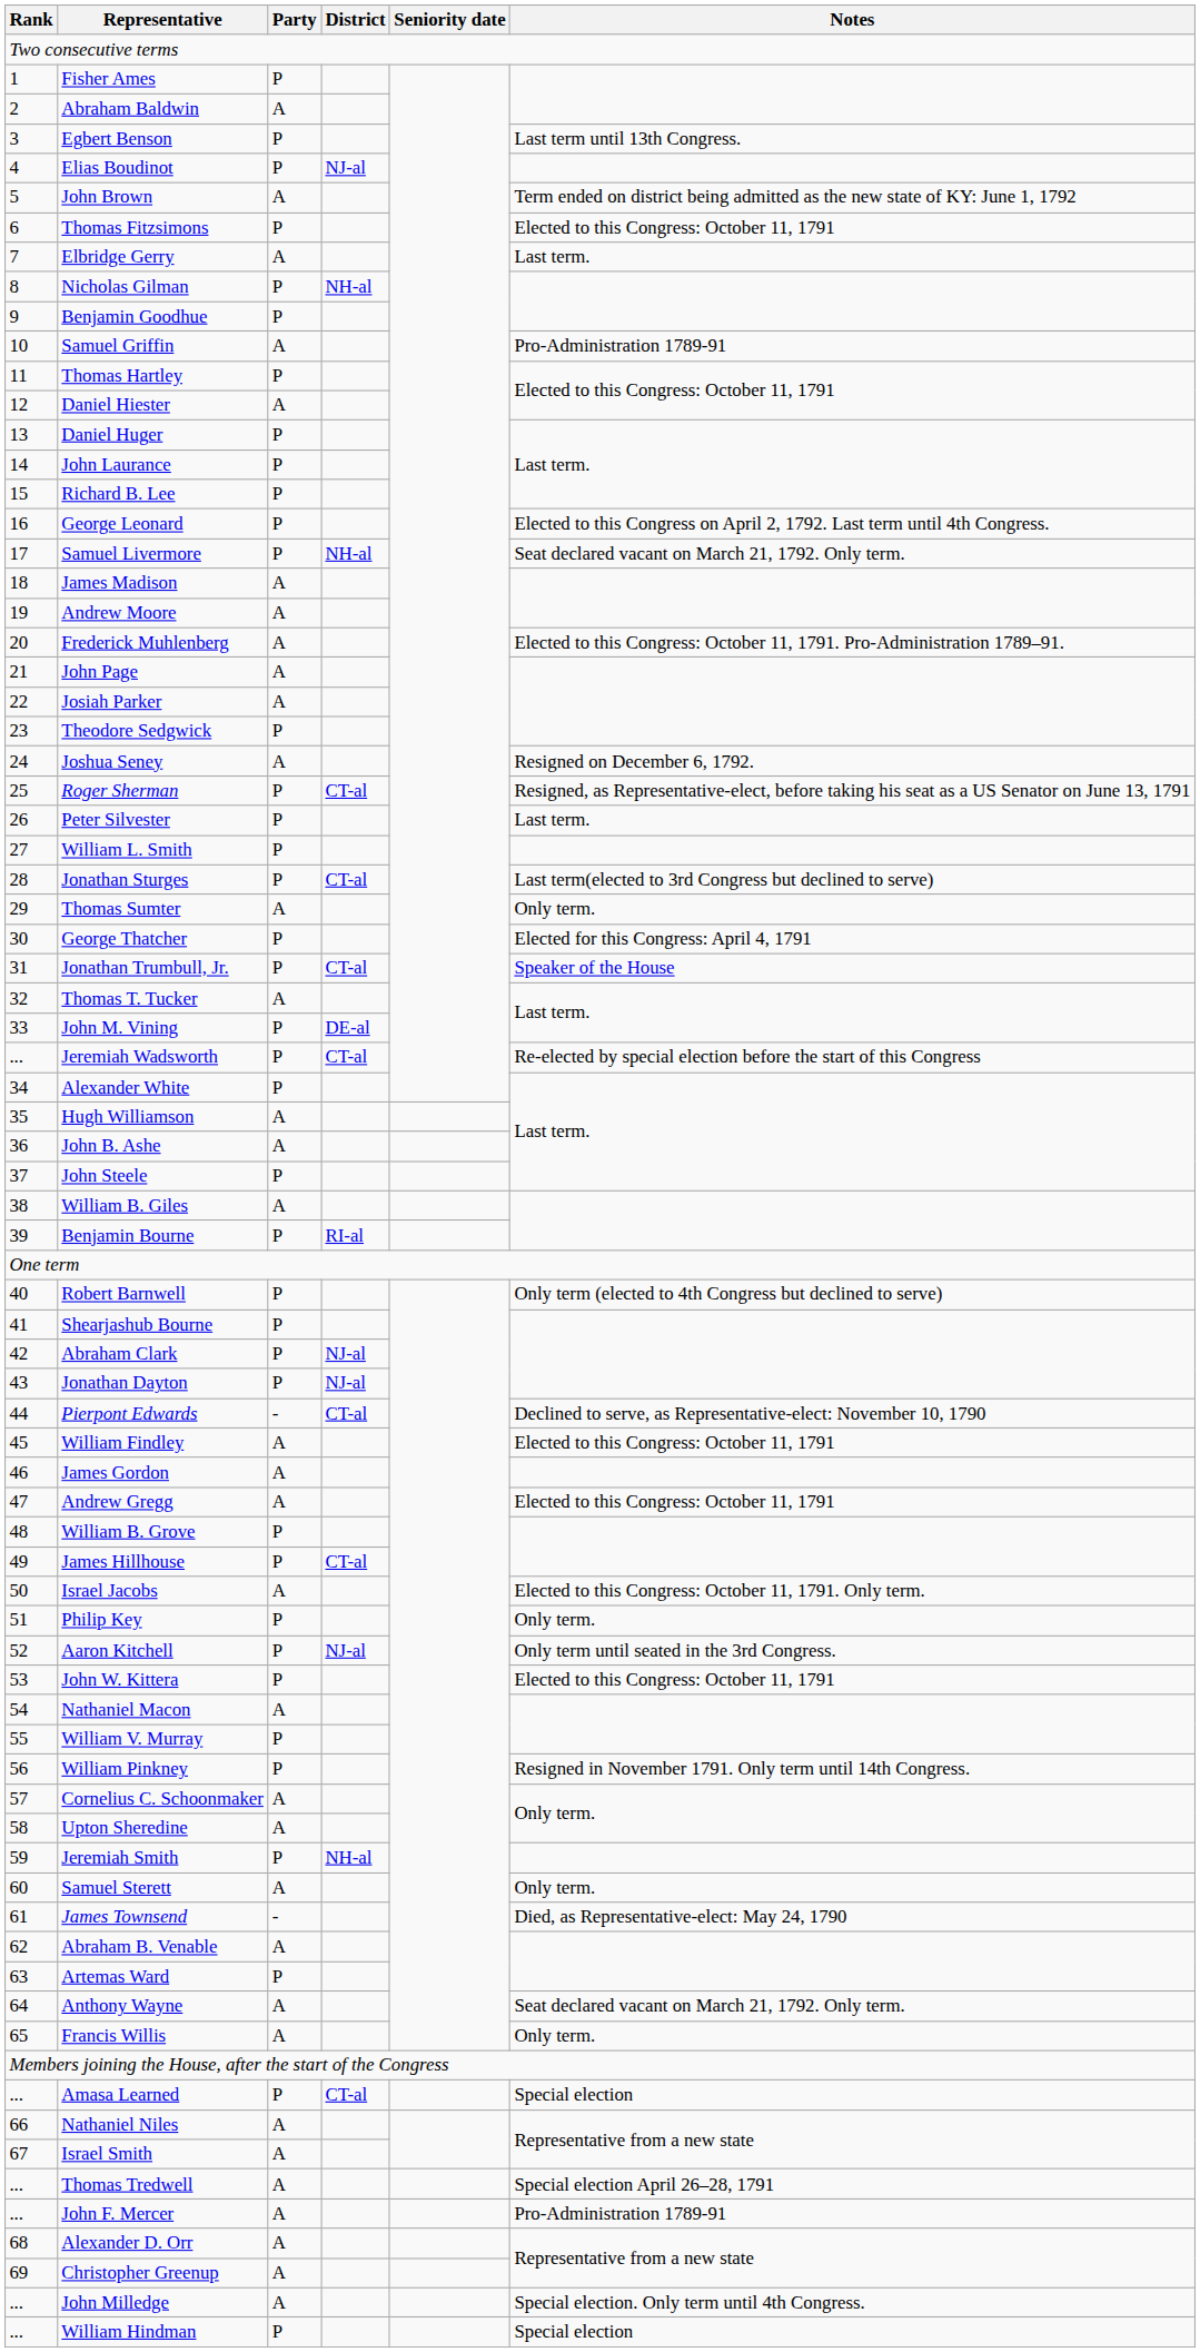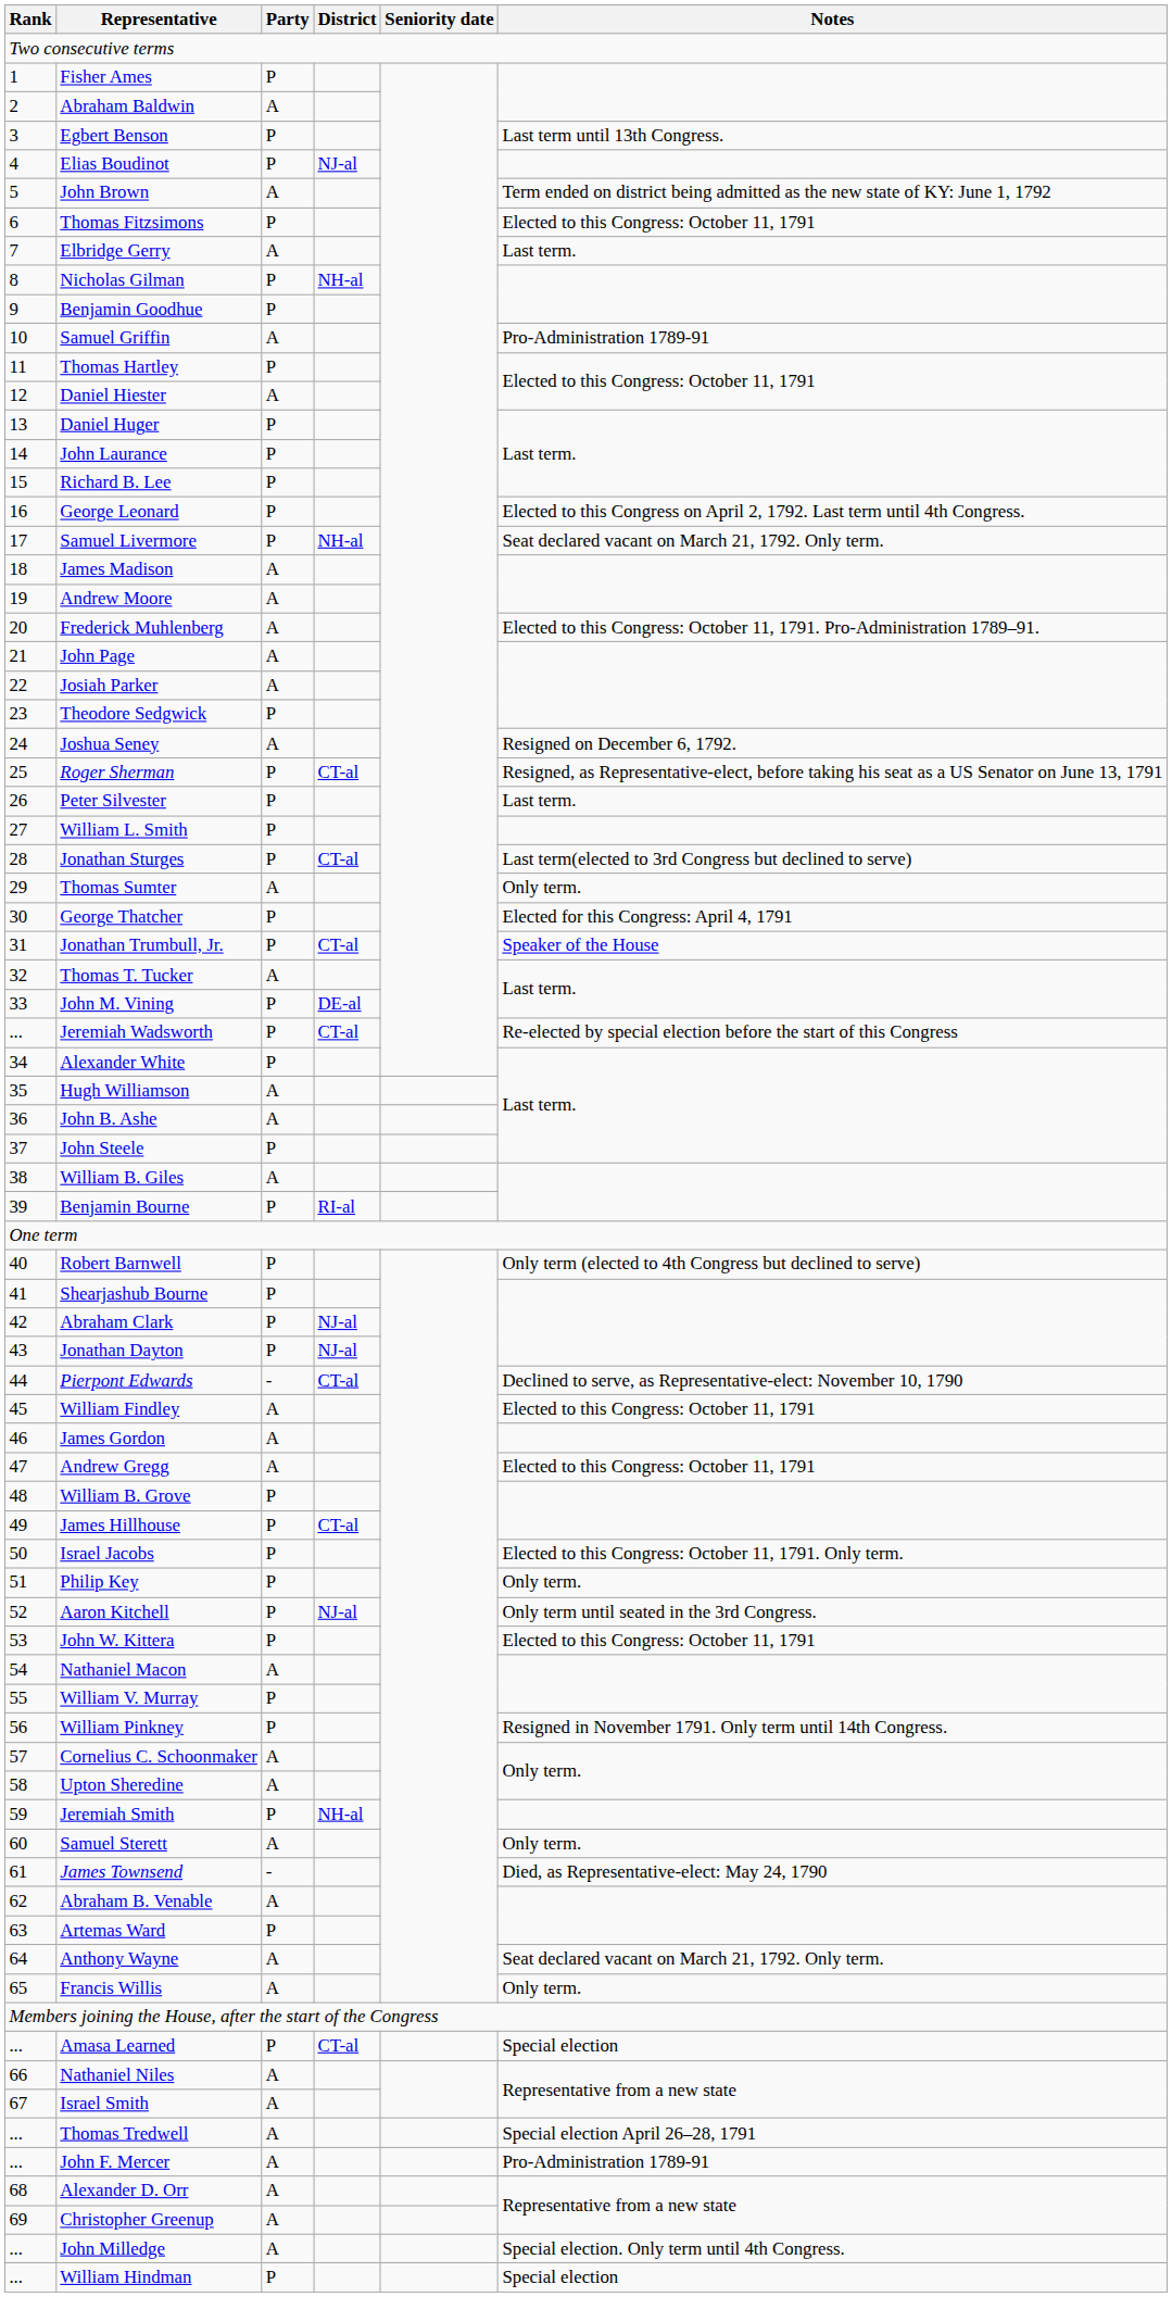 <table class="wikitable">
 <tr valign=bottom>
 <th>Rank</th>
 <th>Representative</th>
 <th>Party</th>
 <th>District</th>
 <th>Seniority date</th>
 <th>Notes</th>
 </tr>
 <tr>
 <td colspan="6"><em>Two consecutive terms</em></td>
 </tr>
 <tr>
 <td>1</td>
 <td><a href='#'>Fisher Ames</a></td>
 <td>P</td>
 <td></td>
 <td rowspan=35></td>
 <td rowspan=2></td>
 </tr>
 <tr>
 <td>2</td>
 <td><a href='#'>Abraham Baldwin</a></td>
 <td>A</td>
 <td></td>
 </tr>
 <tr>
 <td>3</td>
 <td><a href='#'>Egbert Benson</a></td>
 <td>P</td>
 <td></td>
 <td>Last term until 13th Congress.</td>
 </tr>
 <tr>
 <td>4</td>
 <td><a href='#'>Elias Boudinot</a></td>
 <td>P</td>
 <td><a href='#'>NJ-al</a></td>
 <td></td>
 </tr>
 <tr>
 <td>5</td>
 <td><a href='#'>John Brown</a></td>
 <td>A</td>
 <td></td>
 <td>Term ended on district being admitted as the new state of KY: June 1, 1792</td>
 </tr>
 <tr>
 <td>6</td>
 <td><a href='#'>Thomas Fitzsimons</a></td>
 <td>P</td>
 <td></td>
 <td>Elected to this Congress: October 11, 1791</td>
 </tr>
 <tr>
 <td>7</td>
 <td><a href='#'>Elbridge Gerry</a></td>
 <td>A</td>
 <td></td>
 <td>Last term.</td>
 </tr>
 <tr>
 <td>8</td>
 <td><a href='#'>Nicholas Gilman</a></td>
 <td>P</td>
 <td><a href='#'>NH-al</a></td>
 <td rowspan=2></td>
 </tr>
 <tr>
 <td>9</td>
 <td><a href='#'>Benjamin Goodhue</a></td>
 <td>P</td>
 <td></td>
 </tr>
 <tr>
 <td>10</td>
 <td><a href='#'>Samuel Griffin</a></td>
 <td>A</td>
 <td></td>
 <td>Pro-Administration 1789-91</td>
 </tr>
 <tr>
 <td>11</td>
 <td><a href='#'>Thomas Hartley</a></td>
 <td>P</td>
 <td></td>
 <td rowspan=2>Elected to this Congress: October 11, 1791</td>
 </tr>
 <tr>
 <td>12</td>
 <td><a href='#'>Daniel Hiester</a></td>
 <td>A</td>
 <td></td>
 </tr>
 <tr>
 <td>13</td>
 <td><a href='#'>Daniel Huger</a></td>
 <td>P</td>
 <td></td>
 <td rowspan=3>Last term.</td>
 </tr>
 <tr>
 <td>14</td>
 <td><a href='#'>John Laurance</a></td>
 <td>P</td>
 <td></td>
 </tr>
 <tr>
 <td>15</td>
 <td><a href='#'>Richard B. Lee</a></td>
 <td>P</td>
 <td></td>
 </tr>
 <tr>
 <td>16</td>
 <td><a href='#'>George Leonard</a></td>
 <td>P</td>
 <td></td>
 <td>Elected to this Congress on April 2, 1792.  Last term until 4th Congress.</td>
 </tr>
 <tr>
 <td>17</td>
 <td><a href='#'>Samuel Livermore</a></td>
 <td>P</td>
 <td><a href='#'>NH-al</a></td>
 <td>Seat declared vacant on March 21, 1792. Only term.</td>
 </tr>
 <tr>
 <td>18</td>
 <td><a href='#'>James Madison</a></td>
 <td>A</td>
 <td></td>
 <td rowspan=2></td>
 </tr>
 <tr>
 <td>19</td>
 <td><a href='#'>Andrew Moore</a></td>
 <td>A</td>
 <td></td>
 </tr>
 <tr>
 <td>20</td>
 <td><a href='#'>Frederick Muhlenberg</a></td>
 <td>A</td>
 <td></td>
 <td>Elected to this Congress: October 11, 1791. Pro-Administration 1789–91.</td>
 </tr>
 <tr>
 <td>21</td>
 <td><a href='#'>John Page</a></td>
 <td>A</td>
 <td></td>
 <td rowspan=3></td>
 </tr>
 <tr>
 <td>22</td>
 <td><a href='#'>Josiah Parker</a></td>
 <td>A</td>
 <td></td>
 </tr>
 <tr>
 <td>23</td>
 <td><a href='#'>Theodore Sedgwick</a></td>
 <td>P</td>
 <td></td>
 </tr>
 <tr>
 <td>24</td>
 <td><a href='#'>Joshua Seney</a></td>
 <td>A</td>
 <td></td>
 <td>Resigned on December 6, 1792.</td>
 </tr>
 <tr>
 <td>25</td>
 <td><em><a href='#'>Roger Sherman</a></em></td>
 <td>P</td>
 <td><a href='#'>CT-al</a></td>
 <td>Resigned, as Representative-elect, before taking his seat as a US Senator on June 13, 1791 </td>
 </tr>
 <tr>
 <td>26</td>
 <td><a href='#'>Peter Silvester</a></td>
 <td>P</td>
 <td></td>
 <td>Last term.</td>
 </tr>
 <tr>
 <td>27</td>
 <td><a href='#'>William L. Smith</a></td>
 <td>P</td>
 <td></td>
 <td></td>
 </tr>
 <tr>
 <td>28</td>
 <td><a href='#'>Jonathan Sturges</a></td>
 <td>P</td>
 <td><a href='#'>CT-al</a></td>
 <td>Last term(elected to 3rd Congress but declined to serve)</td>
 </tr>
 <tr>
 <td>29</td>
 <td><a href='#'>Thomas Sumter</a></td>
 <td>A</td>
 <td></td>
 <td>Only term.</td>
 </tr>
 <tr>
 <td>30</td>
 <td><a href='#'>George Thatcher</a></td>
 <td>P</td>
 <td></td>
 <td>Elected for this Congress: April 4, 1791 </td>
 </tr>
 <tr>
 <td>31</td>
 <td><a href='#'>Jonathan Trumbull, Jr.</a></td>
 <td>P</td>
 <td><a href='#'>CT-al</a></td>
 <td><a href='#'>Speaker of the House</a></td>
 </tr>
 <tr>
 <td>32</td>
 <td><a href='#'>Thomas T. Tucker</a></td>
 <td>A</td>
 <td></td>
 <td rowspan=2>Last term.</td>
 </tr>
 <tr>
 <td>33</td>
 <td><a href='#'>John M. Vining</a></td>
 <td>P</td>
 <td><a href='#'>DE-al</a></td>
 </tr>
 <tr>
 <td>...</td>
 <td><a href='#'>Jeremiah Wadsworth</a></td>
 <td>P</td>
 <td><a href='#'>CT-al</a></td>
 <td>Re-elected by special election before the start of this Congress </td>
 </tr>
 <tr>
 <td>34</td>
 <td><a href='#'>Alexander White</a></td>
 <td>P</td>
 <td></td>
 <td rowspan=4>Last term.</td>
 </tr>
 <tr>
 <td>35</td>
 <td><a href='#'>Hugh Williamson</a></td>
 <td>A</td>
 <td></td>
 <td></td>
 </tr>
 <tr>
 <td>36</td>
 <td><a href='#'>John B. Ashe</a></td>
 <td>A</td>
 <td></td>
 <td></td>
 </tr>
 <tr>
 <td>37</td>
 <td><a href='#'>John Steele</a></td>
 <td>P</td>
 <td></td>
 <td></td>
 </tr>
 <tr>
 <td>38</td>
 <td><a href='#'>William B. Giles</a></td>
 <td>A</td>
 <td></td>
 <td></td>
 <td rowspan=2></td>
 </tr>
 <tr>
 <td>39</td>
 <td><a href='#'>Benjamin Bourne</a></td>
 <td>P</td>
 <td><a href='#'>RI-al</a></td>
 <td></td>
 </tr>
 <tr>
 <td colspan="6"><em>One term</em></td>
 </tr>
 <tr>
 <td>40</td>
 <td><a href='#'>Robert Barnwell</a></td>
 <td>P</td>
 <td></td>
 <td rowspan=26></td>
 <td>Only term (elected to 4th Congress but declined to serve)</td>
 </tr>
 <tr>
 <td>41</td>
 <td><a href='#'>Shearjashub Bourne</a></td>
 <td>P</td>
 <td></td>
 <td rowspan=3></td>
 </tr>
 <tr>
 <td>42</td>
 <td><a href='#'>Abraham Clark</a></td>
 <td>P</td>
 <td><a href='#'>NJ-al</a></td>
 </tr>
 <tr>
 <td>43</td>
 <td><a href='#'>Jonathan Dayton</a></td>
 <td>P</td>
 <td><a href='#'>NJ-al</a></td>
 </tr>
 <tr>
 <td>44</td>
 <td><em><a href='#'>Pierpont Edwards</a></em></td>
 <td>-</td>
 <td><a href='#'>CT-al</a></td>
 <td>Declined to serve, as Representative-elect: November 10, 1790 </td>
 </tr>
 <tr>
 <td>45</td>
 <td><a href='#'>William Findley</a></td>
 <td>A</td>
 <td></td>
 <td>Elected to this Congress: October 11, 1791</td>
 </tr>
 <tr>
 <td>46</td>
 <td><a href='#'>James Gordon</a></td>
 <td>A</td>
 <td></td>
 <td></td>
 </tr>
 <tr>
 <td>47</td>
 <td><a href='#'>Andrew Gregg</a></td>
 <td>A</td>
 <td></td>
 <td>Elected to this Congress: October 11, 1791</td>
 </tr>
 <tr>
 <td>48</td>
 <td><a href='#'>William B. Grove</a></td>
 <td>P</td>
 <td></td>
 <td rowspan=2></td>
 </tr>
 <tr>
 <td>49</td>
 <td><a href='#'>James Hillhouse</a></td>
 <td>P</td>
 <td><a href='#'>CT-al</a></td>
 </tr>
 <tr>
 <td>50</td>
 <td><a href='#'>Israel Jacobs</a></td>
-<td>A</td>
+<td>P</td>
 <td></td>
 <td>Elected to this Congress: October 11, 1791. Only term.</td>
 </tr>
 <tr>
 <td>51</td>
 <td><a href='#'>Philip Key</a></td>
 <td>P</td>
 <td></td>
 <td>Only term.</td>
 </tr>
 <tr>
 <td>52</td>
 <td><a href='#'>Aaron Kitchell</a></td>
 <td>P</td>
 <td><a href='#'>NJ-al</a></td>
 <td>Only term until seated in the 3rd Congress.</td>
 </tr>
 <tr>
 <td>53</td>
 <td><a href='#'>John W. Kittera</a></td>
 <td>P</td>
 <td></td>
 <td>Elected to this Congress: October 11, 1791</td>
 </tr>
 <tr>
 <td>54</td>
 <td><a href='#'>Nathaniel Macon</a></td>
 <td>A</td>
 <td></td>
 <td rowspan=2></td>
 </tr>
 <tr>
 <td>55</td>
 <td><a href='#'>William V. Murray</a></td>
 <td>P</td>
 <td></td>
 </tr>
 <tr>
 <td>56</td>
 <td><a href='#'>William Pinkney</a></td>
 <td>P</td>
 <td></td>
 <td>Resigned in November 1791. Only term until 14th Congress.</td>
 </tr>
 <tr>
 <td>57</td>
 <td><a href='#'>Cornelius C. Schoonmaker</a></td>
 <td>A</td>
 <td></td>
 <td rowspan=2>Only term.</td>
 </tr>
 <tr>
 <td>58</td>
 <td><a href='#'>Upton Sheredine</a></td>
 <td>A</td>
 <td></td>
 </tr>
 <tr>
 <td>59</td>
 <td><a href='#'>Jeremiah Smith</a></td>
 <td>P</td>
 <td><a href='#'>NH-al</a></td>
 <td></td>
 </tr>
 <tr>
 <td>60</td>
 <td><a href='#'>Samuel Sterett</a></td>
 <td>A</td>
 <td></td>
 <td>Only term.</td>
 </tr>
 <tr>
 <td>61</td>
 <td><em><a href='#'>James Townsend</a></em></td>
 <td>-</td>
 <td></td>
 <td>Died, as Representative-elect: May 24, 1790 </td>
 </tr>
 <tr>
 <td>62</td>
 <td><a href='#'>Abraham B. Venable</a></td>
 <td>A</td>
 <td></td>
 <td rowspan=2></td>
 </tr>
 <tr>
 <td>63</td>
 <td><a href='#'>Artemas Ward</a></td>
 <td>P</td>
 <td></td>
 </tr>
 <tr>
 <td>64</td>
 <td><a href='#'>Anthony Wayne</a></td>
 <td>A</td>
 <td></td>
 <td>Seat declared vacant on March 21, 1792. Only term.</td>
 </tr>
 <tr>
 <td>65</td>
 <td><a href='#'>Francis Willis</a></td>
 <td>A</td>
 <td></td>
 <td>Only term.</td>
 </tr>
 <tr>
 <td colspan="6"><em>Members joining the House, after the start of the Congress</em></td>
 </tr>
 <tr>
 <td>...</td>
 <td><a href='#'>Amasa Learned</a></td>
 <td>P</td>
 <td><a href='#'>CT-al</a></td>
 <td></td>
 <td>Special election </td>
 </tr>
 <tr>
 <td>66</td>
 <td><a href='#'>Nathaniel Niles</a></td>
 <td>A</td>
 <td></td>
 <td rowspan=2></td>
 <td rowspan=2>Representative from a new state</td>
 </tr>
 <tr>
 <td>67</td>
 <td><a href='#'>Israel Smith</a></td>
 <td>A</td>
 <td></td>
 </tr>
 <tr>
 <td>...</td>
 <td><a href='#'>Thomas Tredwell</a></td>
 <td>A</td>
 <td></td>
 <td></td>
 <td>Special election April 26–28, 1791 </td>
 </tr>
 <tr>
 <td>...</td>
 <td><a href='#'>John F. Mercer</a></td>
 <td>A</td>
 <td></td>
 <td></td>
 <td>Pro-Administration 1789-91</td>
 </tr>
 <tr>
 <td>68</td>
 <td><a href='#'>Alexander D. Orr</a></td>
 <td>A</td>
 <td></td>
 <td></td>
 <td rowspan=2>Representative from a new state</td>
 </tr>
 <tr>
 <td>69</td>
 <td><a href='#'>Christopher Greenup</a></td>
 <td>A</td>
 <td></td>
 <td></td>
 </tr>
 <tr>
 <td>...</td>
 <td><a href='#'>John Milledge</a></td>
 <td>A</td>
 <td></td>
 <td></td>
 <td>Special election. Only term until 4th Congress.</td>
 </tr>
 <tr>
 <td>...</td>
 <td><a href='#'>William Hindman</a></td>
 <td>P</td>
 <td></td>
 <td></td>
 <td>Special election</td>
 </tr>
 <tr>
 </tr>
 </table>
